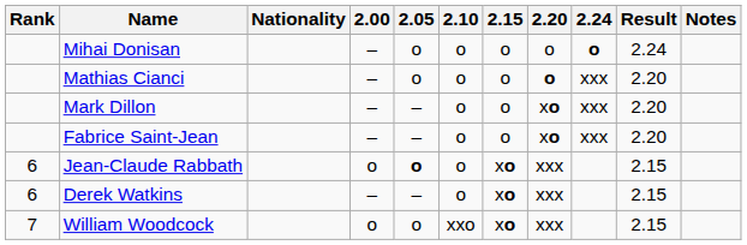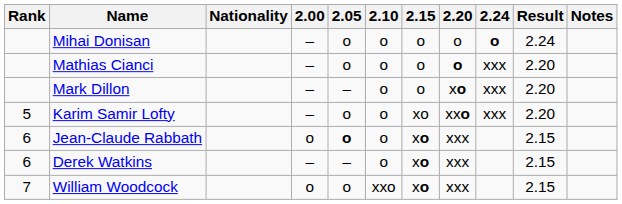 <table class="wikitable sortable" style="text-align:center">
 <tr>
 <th>Rank</th>
 <th>Name</th>
 <th>Nationality</th>
 <th>2.00</th>
 <th>2.05</th>
 <th>2.10</th>
 <th>2.15</th>
 <th>2.20</th>
 <th>2.24</th>
 <th>Result</th>
 <th>Notes</th>
 </tr>
 <tr>
 <td></td>
 <td align=left><a href='#'>Mihai Donisan</a></td>
 <td align=left></td>
 <td>–</td>
 <td>o</td>
 <td>o</td>
 <td>o</td>
 <td>o</td>
 <td><strong>o</strong></td>
 <td>2.24</td>
 <td></td>
 </tr>
 <tr>
 <td></td>
 <td align=left><a href='#'>Mathias Cianci</a></td>
 <td align=left></td>
 <td>–</td>
 <td>o</td>
 <td>o</td>
 <td>o</td>
 <td><strong>o</strong></td>
 <td>xxx</td>
 <td>2.20</td>
 <td></td>
 </tr>
 <tr>
 <td></td>
 <td align=left><a href='#'>Mark Dillon</a></td>
 <td align=left></td>
 <td>–</td>
 <td>–</td>
 <td>o</td>
 <td>o</td>
 <td>x<strong>o</strong></td>
 <td>xxx</td>
 <td>2.20</td>
 <td></td>
 </tr>
 <tr>
-<td></td>
-<td align=left><a href='#'>Fabrice Saint-Jean</a></td>
+<td>5</td>
+<td align=left><a href='#'>Karim Samir Lofty</a></td>
 <td align=left></td>
-<td>–</td>
 <td>–</td>
 <td>o</td>
 <td>o</td>
-<td>x<strong>o</strong></td>
+<td>xo</td>
+<td>xx<strong>o</strong></td>
 <td>xxx</td>
 <td>2.20</td>
 <td></td>
 </tr>
 <tr>
 <td>6</td>
 <td align=left><a href='#'>Jean-Claude Rabbath</a></td>
 <td align=left></td>
 <td>o</td>
 <td><strong>o</strong></td>
 <td>o</td>
 <td>x<strong>o</strong></td>
 <td>xxx</td>
 <td></td>
 <td>2.15</td>
 <td></td>
 </tr>
 <tr>
 <td>6</td>
 <td align=left><a href='#'>Derek Watkins</a></td>
 <td align=left></td>
 <td>–</td>
 <td>–</td>
 <td>o</td>
 <td>x<strong>o</strong></td>
 <td>xxx</td>
 <td></td>
 <td>2.15</td>
 <td></td>
 </tr>
 <tr>
 <td>7</td>
 <td align=left><a href='#'>William Woodcock</a></td>
 <td align=left></td>
 <td>o</td>
 <td>o</td>
 <td>xxo</td>
 <td>x<strong>o</strong></td>
 <td>xxx</td>
 <td></td>
 <td>2.15</td>
 <td></td>
 </tr>
 </table>
